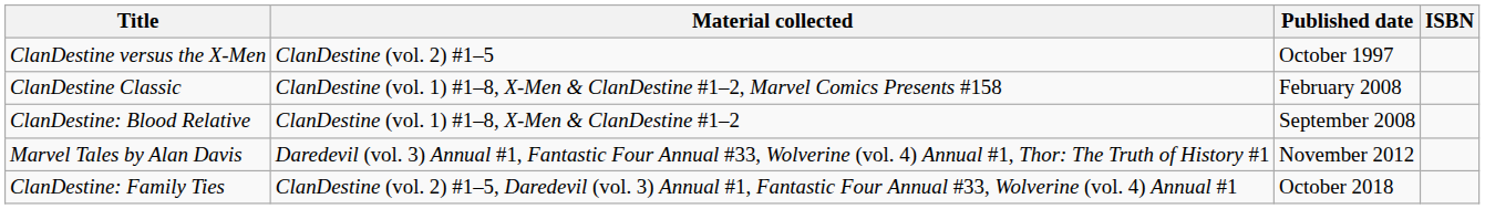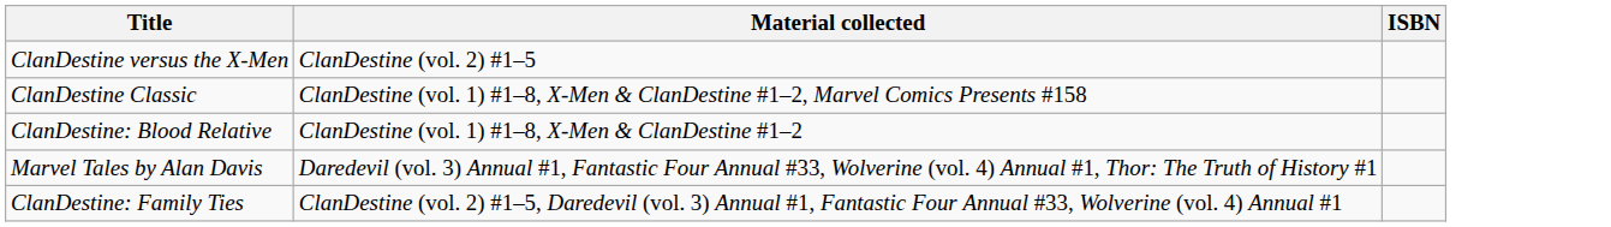 <table class="wikitable">
 <tr>
 <th>Title</th>
 <th>Material collected</th>
-<th>Published date</th>
 <th>ISBN</th>
 </tr>
 <tr>
 <td><em>ClanDestine versus the X-Men</em></td>
 <td><em>ClanDestine</em> (vol. 2) #1–5</td>
-<td>October 1997</td>
 <td></td>
 </tr>
 <tr>
 <td><em>ClanDestine Classic</em></td>
 <td><em>ClanDestine</em> (vol. 1) #1–8, <em>X-Men & ClanDestine</em> #1–2, <em>Marvel Comics Presents</em> #158</td>
-<td>February 2008</td>
 <td></td>
 </tr>
 <tr>
 <td><em>ClanDestine: Blood Relative</em></td>
 <td><em>ClanDestine</em> (vol. 1) #1–8, <em>X-Men & ClanDestine</em> #1–2</td>
-<td>September 2008</td>
 <td></td>
 </tr>
 <tr>
 <td><em>Marvel Tales by Alan Davis</em></td>
 <td><em>Daredevil</em> (vol. 3) <em>Annual</em> #1, <em>Fantastic Four</em> <em>Annual</em> #33, <em>Wolverine</em> (vol. 4) <em>Annual</em> #1, <em>Thor: The Truth of History</em> #1</td>
-<td>November 2012</td>
 <td></td>
 </tr>
 <tr>
 <td><em>ClanDestine: Family Ties</em></td>
 <td><em>ClanDestine</em> (vol. 2) #1–5, <em>Daredevil</em> (vol. 3) <em>Annual</em> #1, <em>Fantastic Four</em> <em>Annual</em> #33, <em>Wolverine</em> (vol. 4) <em>Annual</em> #1</td>
-<td>October 2018</td>
 <td></td>
 </tr>
 </table>
